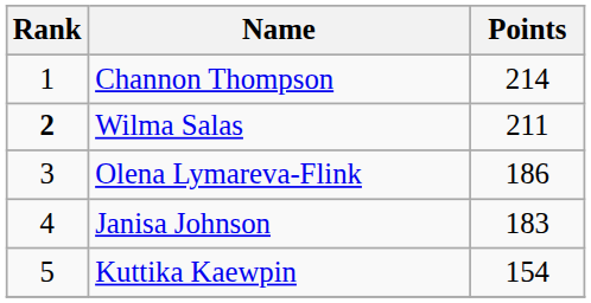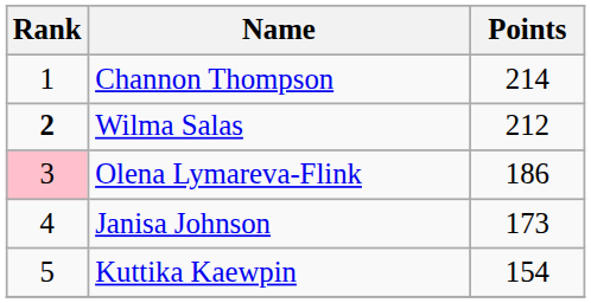 <table class="wikitable" style="margin:0.5em auto;width=480;font-size:90%">
 <tr>
 <th width=30>Rank</th>
 <th width=180>Name</th>
 <th width=50>Points</th>
 </tr>
 <tr>
 <td align=center>1</td>
 <td><a href='#'>Channon Thompson</a></td>
 <td align=center>214</td>
 </tr>
 <tr>
 <td align=center><strong>2</strong></td>
 <td><a href='#'>Wilma Salas</a></td>
-<td align=center>211</td>
+<td align=center>212</td>
 </tr>
 <tr>
-<td align=center>3</td>
+<td align=center style="background: pink;">3</td>
 <td><a href='#'>Olena Lymareva-Flink</a></td>
 <td align=center>186</td>
 </tr>
 <tr>
 <td align=center>4</td>
 <td><a href='#'>Janisa Johnson</a></td>
-<td align=center>183</td>
+<td align=center>173</td>
 </tr>
 <tr>
 <td align=center>5</td>
 <td><a href='#'>Kuttika Kaewpin</a></td>
 <td align=center>154</td>
 </tr>
 <tr>
 </tr>
 </table>
